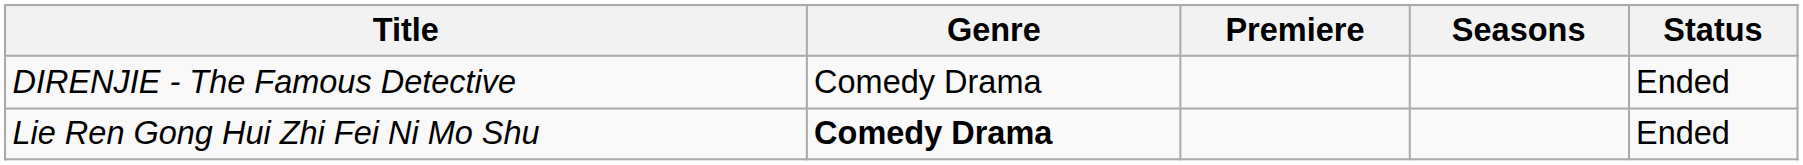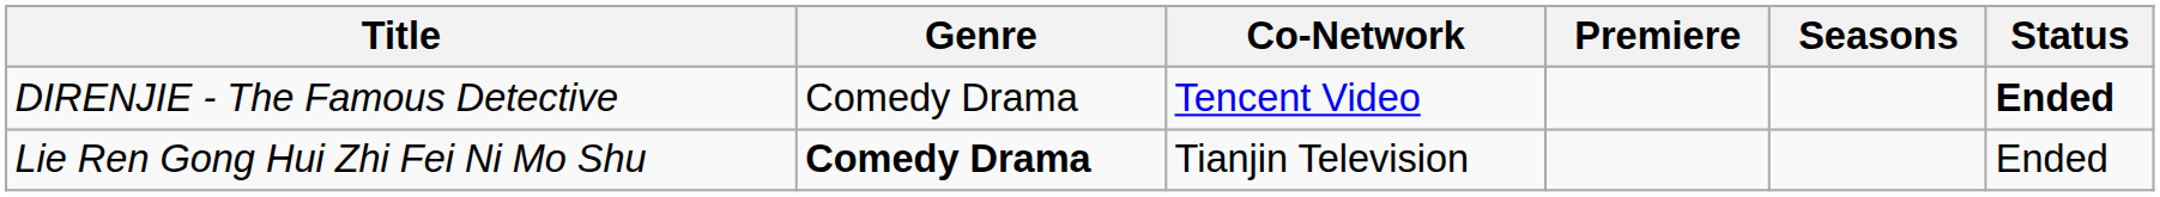 <table class="wikitable sortable" id="dramashows" style="width:100%">
 <tr>
 <th>Title</th>
 <th>Genre</th>
+<th>Co-Network</th>
 <th>Premiere</th>
 <th>Seasons</th>
 <th>Status</th>
 </tr>
 <tr>
 <td><em>DIRENJIE - The Famous Detective</em></td>
 <td>Comedy Drama</td>
+<td><a href='#'>Tencent Video</a></td>
 <td></td>
 <td></td>
-<td>Ended</td>
+<td><strong>Ended</strong></td>
 </tr>
 <tr>
 <td><em>Lie Ren Gong Hui Zhi Fei Ni Mo Shu</em></td>
 <td><strong>Comedy Drama</strong></td>
+<td>Tianjin Television</td>
 <td></td>
 <td></td>
 <td>Ended</td>
 </tr>
 </table>
